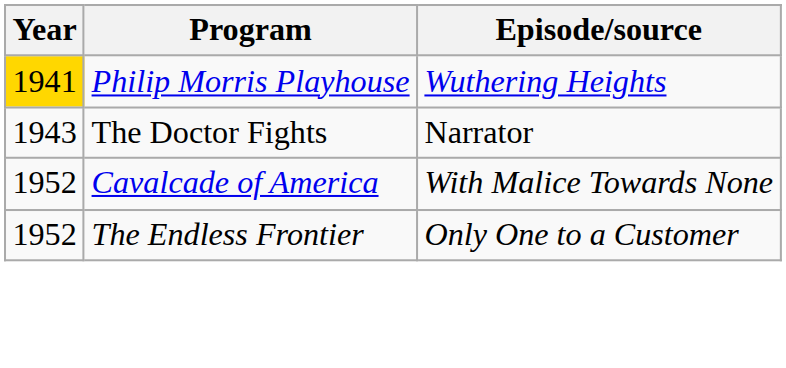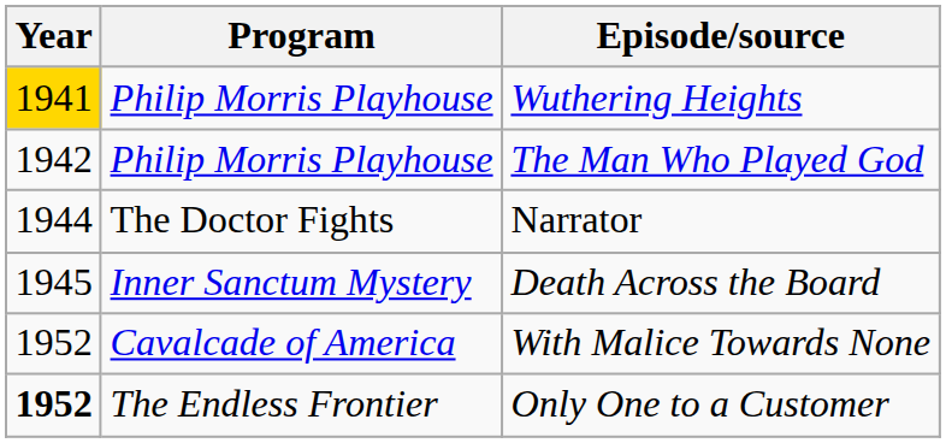 <table class="wikitable">
 <tr>
 <th>Year</th>
 <th>Program</th>
 <th>Episode/source</th>
 </tr>
 <tr>
 <td style="background: gold;">1941</td>
 <td><em><a href='#'>Philip Morris Playhouse</a></em></td>
 <td><em><a href='#'>Wuthering Heights</a></em></td>
 </tr>
 <tr>
-<td>1943</td>
+<td>1942</td>
+<td><em><a href='#'>Philip Morris Playhouse</a></em></td>
+<td><em><a href='#'>The Man Who Played God</a></em> </td>
+</tr>
+<tr>
+<td>1944</td>
 <td>The Doctor Fights</td>
 <td>Narrator</td>
+</tr>
+<tr>
+<td>1945</td>
+<td><em><a href='#'>Inner Sanctum Mystery</a></em></td>
+<td><em>Death Across the Board</em></td>
 </tr>
 <tr>
 <td>1952</td>
 <td><em><a href='#'>Cavalcade of America</a></em></td>
 <td><em>With Malice Towards None</em></td>
 </tr>
 <tr>
-<td>1952</td>
+<td><strong>1952</strong></td>
 <td><em>The Endless Frontier</em></td>
 <td><em>Only One to a Customer</em></td>
 </tr>
 </table>
